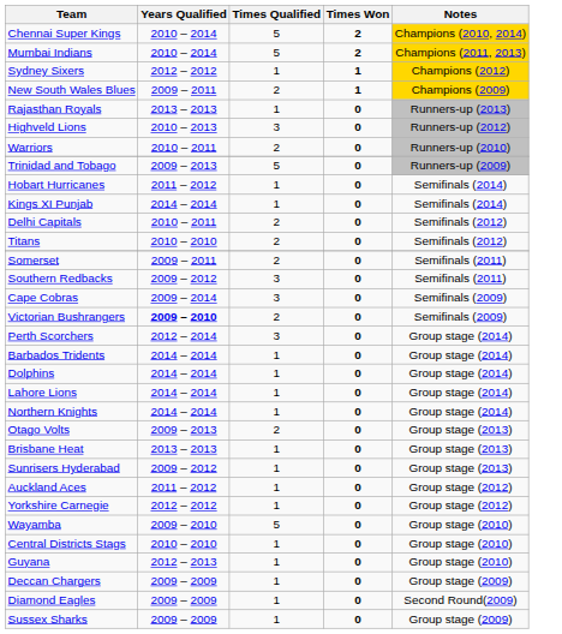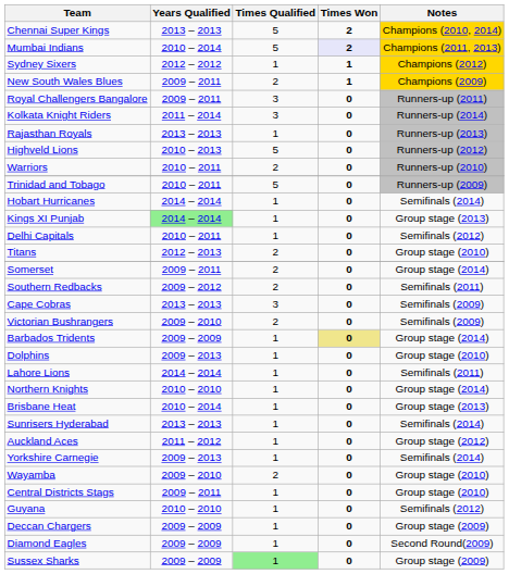 <table class="wikitable sortable" style="text-align:center">
 <tr>
 <th rowspan=1>Team</th>
 <th rowspan=1>Years Qualified</th>
 <th rowspan=1>Times Qualified</th>
 <th rowspan=1>Times Won</th>
 <th rowspan=1>Notes</th>
 </tr>
 <tr>
 <td style="text-align:left"><a href='#'>Chennai Super Kings</a></td>
-<td><a href='#'>2010</a> – <a href='#'>2014</a></td>
+<td><a href='#'>2013</a> – <a href='#'>2013</a></td>
 <td>5</td>
 <td><strong>2</strong></td>
 <td bgcolor=gold>Champions (<a href='#'>2010</a>, <a href='#'>2014</a>)</td>
 </tr>
 <tr>
 <td style="text-align:left"><a href='#'>Mumbai Indians</a></td>
 <td><a href='#'>2010</a> – <a href='#'>2014</a></td>
 <td>5</td>
-<td><strong>2</strong></td>
+<td style="background: lavender;"><strong>2</strong></td>
 <td bgcolor=gold>Champions (<a href='#'>2011</a>, <a href='#'>2013</a>)</td>
 </tr>
 <tr>
 <td style="text-align:left"><a href='#'>Sydney Sixers</a></td>
 <td><a href='#'>2012</a> – <a href='#'>2012</a></td>
 <td>1</td>
 <td><strong>1</strong></td>
 <td bgcolor=gold>Champions (<a href='#'>2012</a>)</td>
 </tr>
 <tr>
 <td style="text-align:left"><a href='#'>New South Wales Blues</a></td>
 <td><a href='#'>2009</a> – <a href='#'>2011</a></td>
 <td>2</td>
 <td><strong>1</strong></td>
 <td bgcolor=gold>Champions (<a href='#'>2009</a>)</td>
 </tr>
 <tr>
+<td style="text-align:left"><a href='#'>Royal Challengers Bangalore</a></td>
+<td><a href='#'>2009</a> – <a href='#'>2011</a></td>
+<td>3</td>
+<td><strong>0</strong></td>
+<td bgcolor=silver>Runners-up (<a href='#'>2011</a>)</td>
+</tr>
+<tr>
+<td style="text-align:left"><a href='#'>Kolkata Knight Riders</a></td>
+<td><a href='#'>2011</a> – <a href='#'>2014</a></td>
+<td>3</td>
+<td><strong>0</strong></td>
+<td bgcolor=silver>Runners-up (<a href='#'>2014</a>)</td>
+</tr>
+<tr>
 <td style="text-align:left"><a href='#'>Rajasthan Royals</a></td>
 <td><a href='#'>2013</a> – <a href='#'>2013</a></td>
 <td>1</td>
 <td><strong>0</strong></td>
 <td bgcolor=silver>Runners-up (<a href='#'>2013</a>)</td>
 </tr>
 <tr>
 <td style="text-align:left"><a href='#'>Highveld Lions</a></td>
 <td><a href='#'>2010</a> – <a href='#'>2013</a></td>
-<td>3</td>
+<td>5</td>
 <td><strong>0</strong></td>
 <td bgcolor=silver>Runners-up (<a href='#'>2012</a>)</td>
 </tr>
 <tr>
 <td style="text-align:left"><a href='#'>Warriors</a></td>
 <td><a href='#'>2010</a> – <a href='#'>2011</a></td>
 <td>2</td>
 <td><strong>0</strong></td>
 <td bgcolor=silver>Runners-up (<a href='#'>2010</a>)</td>
 </tr>
 <tr>
 </tr>
 <tr>
 <td style="text-align:left"><a href='#'>Trinidad and Tobago</a></td>
-<td><a href='#'>2009</a> – <a href='#'>2013</a></td>
+<td><a href='#'>2010</a> – <a href='#'>2011</a></td>
 <td>5</td>
 <td><strong>0</strong></td>
 <td bgcolor=silver>Runners-up (<a href='#'>2009</a>)</td>
 </tr>
 <tr>
 <td style="text-align:left"><a href='#'>Hobart Hurricanes</a></td>
-<td><a href='#'>2011</a> – <a href='#'>2012</a></td>
+<td><a href='#'>2014</a> – <a href='#'>2014</a></td>
 <td>1</td>
 <td><strong>0</strong></td>
 <td>Semifinals (<a href='#'>2014</a>)</td>
 </tr>
 <tr>
 <td style="text-align:left"><a href='#'>Kings XI Punjab</a></td>
-<td><a href='#'>2014</a> – <a href='#'>2014</a></td>
+<td style="background: lightgreen;"><a href='#'>2014</a> – <a href='#'>2014</a></td>
 <td>1</td>
 <td><strong>0</strong></td>
-<td>Semifinals (<a href='#'>2014</a>)</td>
+<td>Group stage (<a href='#'>2013</a>)</td>
 </tr>
 <tr>
 <td style="text-align:left"><a href='#'>Delhi Capitals</a></td>
 <td><a href='#'>2010</a> – <a href='#'>2011</a></td>
-<td>2</td>
+<td>1</td>
 <td><strong>0</strong></td>
 <td>Semifinals (<a href='#'>2012</a>)</td>
 </tr>
 <tr>
 <td style="text-align:left"><a href='#'>Titans</a></td>
-<td><a href='#'>2010</a> – <a href='#'>2010</a></td>
+<td><a href='#'>2012</a> – <a href='#'>2013</a></td>
 <td>2</td>
 <td><strong>0</strong></td>
-<td>Semifinals (<a href='#'>2012</a>)</td>
+<td>Group stage (<a href='#'>2010</a>)</td>
 </tr>
 <tr>
 </tr>
 <tr>
 <td style="text-align:left"><a href='#'>Somerset</a></td>
 <td><a href='#'>2009</a> – <a href='#'>2011</a></td>
 <td>2</td>
 <td><strong>0</strong></td>
-<td>Semifinals (<a href='#'>2011</a>)</td>
+<td>Group stage (<a href='#'>2014</a>)</td>
 </tr>
 <tr>
 <td style="text-align:left"><a href='#'>Southern Redbacks</a></td>
 <td><a href='#'>2009</a> – <a href='#'>2012</a></td>
-<td>3</td>
+<td>2</td>
 <td><strong>0</strong></td>
 <td>Semifinals (<a href='#'>2011</a>)</td>
 </tr>
 <tr>
 <td style="text-align:left"><a href='#'>Cape Cobras</a></td>
-<td><a href='#'>2009</a> – <a href='#'>2014</a></td>
+<td><a href='#'>2013</a> – <a href='#'>2013</a></td>
 <td>3</td>
 <td><strong>0</strong></td>
 <td>Semifinals (<a href='#'>2009</a>)</td>
 </tr>
 <tr>
 <td style="text-align:left"><a href='#'>Victorian Bushrangers</a></td>
-<td><strong><a href='#'>2009</a> – <a href='#'>2010</a></strong></td>
+<td><a href='#'>2009</a> – <a href='#'>2010</a></td>
 <td>2</td>
 <td><strong>0</strong></td>
 <td>Semifinals (<a href='#'>2009</a>)</td>
 </tr>
 <tr>
-<td style="text-align:left"><a href='#'>Perth Scorchers</a></td>
-<td><a href='#'>2012</a> – <a href='#'>2014</a></td>
-<td>3</td>
-<td><strong>0</strong></td>
-<td>Group stage (<a href='#'>2014</a>)</td>
-</tr>
-<tr>
 <td style="text-align:left"><a href='#'>Barbados Tridents</a></td>
-<td><a href='#'>2014</a> – <a href='#'>2014</a></td>
+<td><a href='#'>2009</a> – <a href='#'>2009</a></td>
 <td>1</td>
-<td><strong>0</strong></td>
+<td style="background: khaki;"><strong>0</strong></td>
 <td>Group stage (<a href='#'>2014</a>)</td>
 </tr>
 <tr>
 <td style="text-align:left"><a href='#'>Dolphins</a></td>
-<td><a href='#'>2014</a> – <a href='#'>2014</a></td>
+<td><a href='#'>2009</a> – <a href='#'>2013</a></td>
 <td>1</td>
 <td><strong>0</strong></td>
-<td>Group stage (<a href='#'>2014</a>)</td>
+<td>Group stage (<a href='#'>2010</a>)</td>
 </tr>
 <tr>
 <td style="text-align:left"><a href='#'>Lahore Lions</a></td>
 <td><a href='#'>2014</a> – <a href='#'>2014</a></td>
 <td>1</td>
 <td><strong>0</strong></td>
-<td>Group stage (<a href='#'>2014</a>)</td>
+<td>Semifinals (<a href='#'>2011</a>)</td>
 </tr>
 <tr>
 <td style="text-align:left"><a href='#'>Northern Knights</a></td>
-<td><a href='#'>2014</a> – <a href='#'>2014</a></td>
+<td><a href='#'>2010</a> – <a href='#'>2010</a></td>
 <td>1</td>
 <td><strong>0</strong></td>
 <td>Group stage (<a href='#'>2014</a>)</td>
 </tr>
 <tr>
-<td style="text-align:left"><a href='#'>Otago Volts</a></td>
-<td><a href='#'>2009</a> – <a href='#'>2013</a></td>
-<td>2</td>
-<td><strong>0</strong></td>
-<td>Group stage (<a href='#'>2013</a>)</td>
-</tr>
-<tr>
 <td style="text-align:left"><a href='#'>Brisbane Heat</a></td>
-<td><a href='#'>2013</a> – <a href='#'>2013</a></td>
+<td><a href='#'>2010</a> – <a href='#'>2014</a></td>
 <td>1</td>
 <td><strong>0</strong></td>
 <td>Group stage (<a href='#'>2013</a>)</td>
 </tr>
 <tr>
 <td style="text-align:left"><a href='#'>Sunrisers Hyderabad</a></td>
-<td><a href='#'>2009</a> – <a href='#'>2012</a></td>
+<td><a href='#'>2013</a> – <a href='#'>2013</a></td>
 <td>1</td>
 <td><strong>0</strong></td>
-<td>Group stage (<a href='#'>2013</a>)</td>
+<td>Semifinals (<a href='#'>2014</a>)</td>
 </tr>
 <tr>
 <td style="text-align:left"><a href='#'>Auckland Aces</a></td>
 <td><a href='#'>2011</a> – <a href='#'>2012</a></td>
 <td>1</td>
 <td><strong>0</strong></td>
 <td>Group stage (<a href='#'>2012</a>)</td>
 </tr>
 <tr>
 <td style="text-align:left"><a href='#'>Yorkshire Carnegie</a></td>
-<td><a href='#'>2012</a> – <a href='#'>2012</a></td>
+<td><a href='#'>2009</a> – <a href='#'>2013</a></td>
 <td>1</td>
 <td><strong>0</strong></td>
-<td>Group stage (<a href='#'>2012</a>)</td>
+<td>Semifinals (<a href='#'>2014</a>)</td>
 </tr>
 <tr>
 <td style="text-align:left"><a href='#'>Wayamba</a></td>
 <td><a href='#'>2009</a> – <a href='#'>2010</a></td>
-<td>5</td>
+<td>2</td>
 <td><strong>0</strong></td>
 <td>Group stage (<a href='#'>2010</a>)</td>
 </tr>
 <tr>
 <td style="text-align:left"><a href='#'>Central Districts Stags</a></td>
-<td><a href='#'>2010</a> – <a href='#'>2010</a></td>
+<td><a href='#'>2009</a> – <a href='#'>2011</a></td>
 <td>1</td>
 <td><strong>0</strong></td>
 <td>Group stage (<a href='#'>2010</a>)</td>
 </tr>
 <tr>
 <td style="text-align:left"><a href='#'>Guyana</a></td>
-<td><a href='#'>2012</a> – <a href='#'>2013</a></td>
+<td><a href='#'>2010</a> – <a href='#'>2010</a></td>
 <td>1</td>
 <td><strong>0</strong></td>
-<td>Group stage (<a href='#'>2010</a>)</td>
+<td>Semifinals (<a href='#'>2012</a>)</td>
 </tr>
 <tr>
 <td style="text-align:left"><a href='#'>Deccan Chargers</a></td>
 <td><a href='#'>2009</a> – <a href='#'>2009</a></td>
 <td>1</td>
 <td><strong>0</strong></td>
 <td>Group stage (<a href='#'>2009</a>)</td>
 </tr>
 <tr>
 <td style="text-align:left"><a href='#'>Diamond Eagles</a></td>
 <td><a href='#'>2009</a> – <a href='#'>2009</a></td>
 <td>1</td>
 <td><strong>0</strong></td>
 <td>Second Round(<a href='#'>2009</a>)</td>
 </tr>
 <tr>
 <td style="text-align:left"><a href='#'>Sussex Sharks</a></td>
 <td><a href='#'>2009</a> – <a href='#'>2009</a></td>
-<td>1</td>
+<td style="background: lightgreen;">1</td>
 <td><strong>0</strong></td>
 <td>Group stage (<a href='#'>2009</a>)</td>
 </tr>
 </table>
